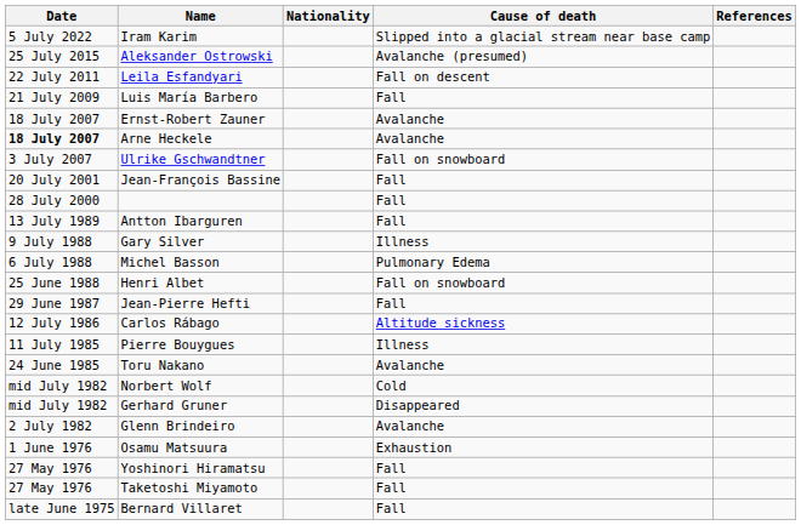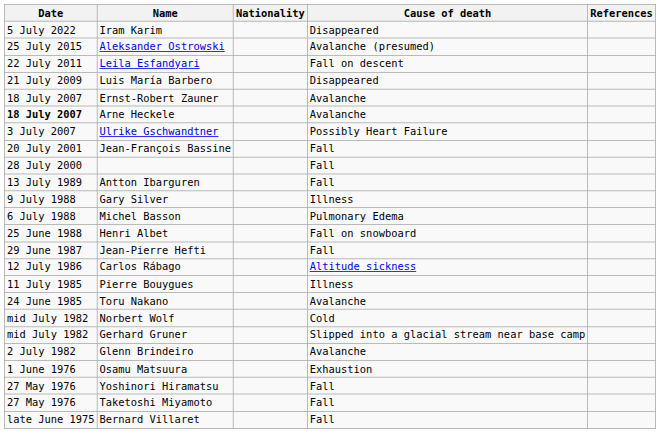 <table class="wikitable sortable mw-collapsible">
 <tr>
 <th>Date</th>
 <th>Name</th>
 <th>Nationality</th>
 <th>Cause of death</th>
 <th>References</th>
 </tr>
 <tr>
 <td>5 July 2022</td>
 <td>Iram Karim</td>
 <td></td>
-<td>Slipped into a glacial stream near base camp</td>
+<td>Disappeared</td>
 <td></td>
 </tr>
 <tr>
 <td>25 July 2015</td>
 <td><a href='#'>Aleksander Ostrowski</a></td>
 <td></td>
 <td>Avalanche (presumed)</td>
 <td></td>
 </tr>
 <tr>
 <td>22 July 2011</td>
 <td><a href='#'>Leila Esfandyari</a></td>
 <td></td>
 <td>Fall on descent</td>
 <td></td>
 </tr>
 <tr>
 <td>21 July 2009</td>
 <td>Luis María Barbero</td>
 <td></td>
-<td>Fall</td>
+<td>Disappeared</td>
 <td></td>
 </tr>
 <tr>
 <td>18 July 2007</td>
 <td>Ernst-Robert Zauner</td>
 <td></td>
 <td>Avalanche</td>
 <td></td>
 </tr>
 <tr>
 <td><strong>18 July 2007</strong></td>
 <td>Arne Heckele</td>
 <td></td>
 <td>Avalanche</td>
 <td></td>
 </tr>
 <tr>
 <td>3 July 2007</td>
 <td><a href='#'>Ulrike Gschwandtner</a></td>
 <td></td>
-<td>Fall on snowboard</td>
+<td>Possibly Heart Failure</td>
 <td></td>
 </tr>
 <tr>
 <td>20 July 2001</td>
 <td>Jean-François Bassine</td>
 <td></td>
 <td>Fall</td>
 <td></td>
 </tr>
 <tr>
 <td>28 July 2000</td>
 <td></td>
 <td></td>
 <td>Fall</td>
 <td></td>
 </tr>
 <tr>
 <td>13 July 1989</td>
 <td>Antton Ibarguren</td>
 <td></td>
 <td>Fall</td>
 <td></td>
 </tr>
 <tr>
 <td>9 July 1988</td>
 <td>Gary Silver</td>
 <td></td>
 <td>Illness</td>
 <td></td>
 </tr>
 <tr>
 <td>6 July 1988</td>
 <td>Michel Basson</td>
 <td></td>
 <td>Pulmonary Edema</td>
 <td></td>
 </tr>
 <tr>
 <td>25 June 1988</td>
 <td>Henri Albet</td>
 <td></td>
 <td>Fall on snowboard</td>
 <td></td>
 </tr>
 <tr>
 <td>29 June 1987</td>
 <td>Jean-Pierre Hefti</td>
 <td></td>
 <td>Fall</td>
 <td></td>
 </tr>
 <tr>
 <td>12 July 1986</td>
 <td>Carlos Rábago</td>
 <td></td>
 <td><a href='#'>Altitude sickness</a></td>
 <td></td>
 </tr>
 <tr>
 <td>11 July 1985</td>
 <td>Pierre Bouygues</td>
 <td></td>
 <td>Illness</td>
 <td></td>
 </tr>
 <tr>
 <td>24 June 1985</td>
 <td>Toru Nakano</td>
 <td></td>
 <td>Avalanche</td>
 <td></td>
 </tr>
 <tr>
 <td>mid July 1982</td>
 <td>Norbert Wolf</td>
 <td></td>
 <td>Cold</td>
 <td></td>
 </tr>
 <tr>
 <td>mid July 1982</td>
 <td>Gerhard Gruner</td>
 <td></td>
-<td>Disappeared</td>
+<td>Slipped into a glacial stream near base camp</td>
 <td></td>
 </tr>
 <tr>
 <td>2 July 1982</td>
 <td>Glenn Brindeiro</td>
 <td></td>
 <td>Avalanche</td>
 <td></td>
 </tr>
 <tr>
 <td>1 June 1976</td>
 <td>Osamu Matsuura</td>
 <td></td>
 <td>Exhaustion</td>
 <td></td>
 </tr>
 <tr>
 <td>27 May 1976</td>
 <td>Yoshinori Hiramatsu</td>
 <td></td>
 <td>Fall</td>
 <td></td>
 </tr>
 <tr>
 <td>27 May 1976</td>
 <td>Taketoshi Miyamoto</td>
 <td></td>
 <td>Fall</td>
 <td></td>
 </tr>
 <tr>
 <td>late June 1975</td>
 <td>Bernard Villaret</td>
 <td></td>
 <td>Fall</td>
 <td></td>
 </tr>
 </table>
